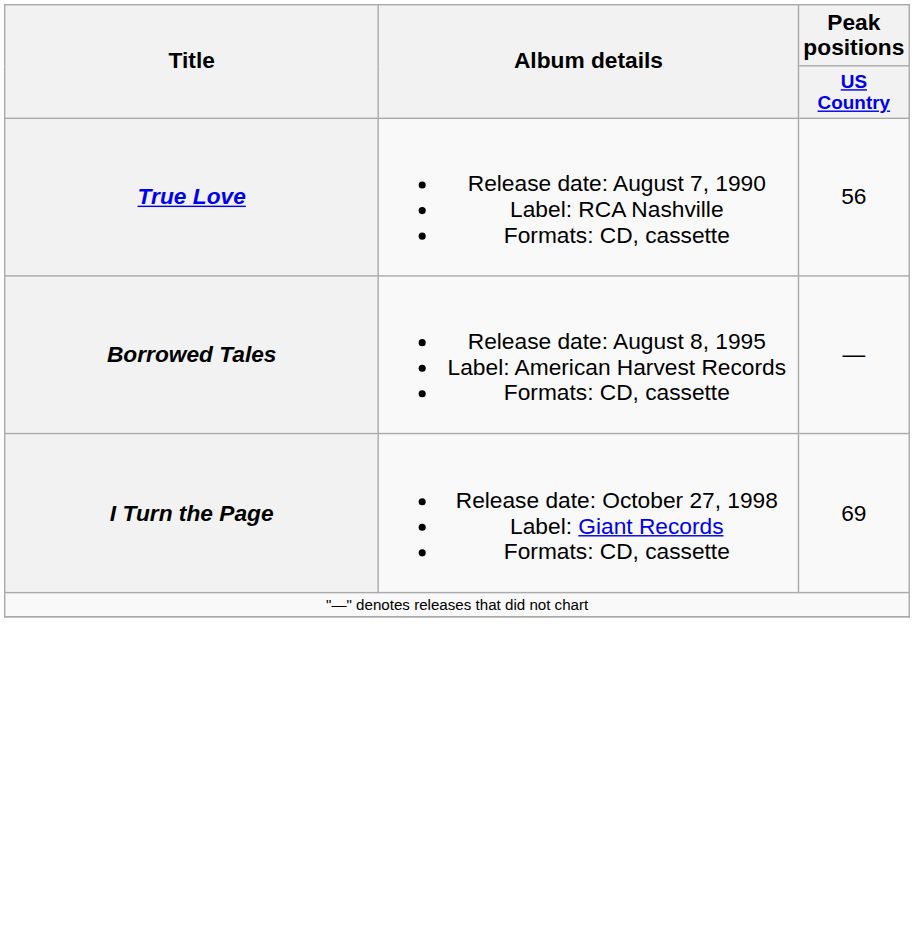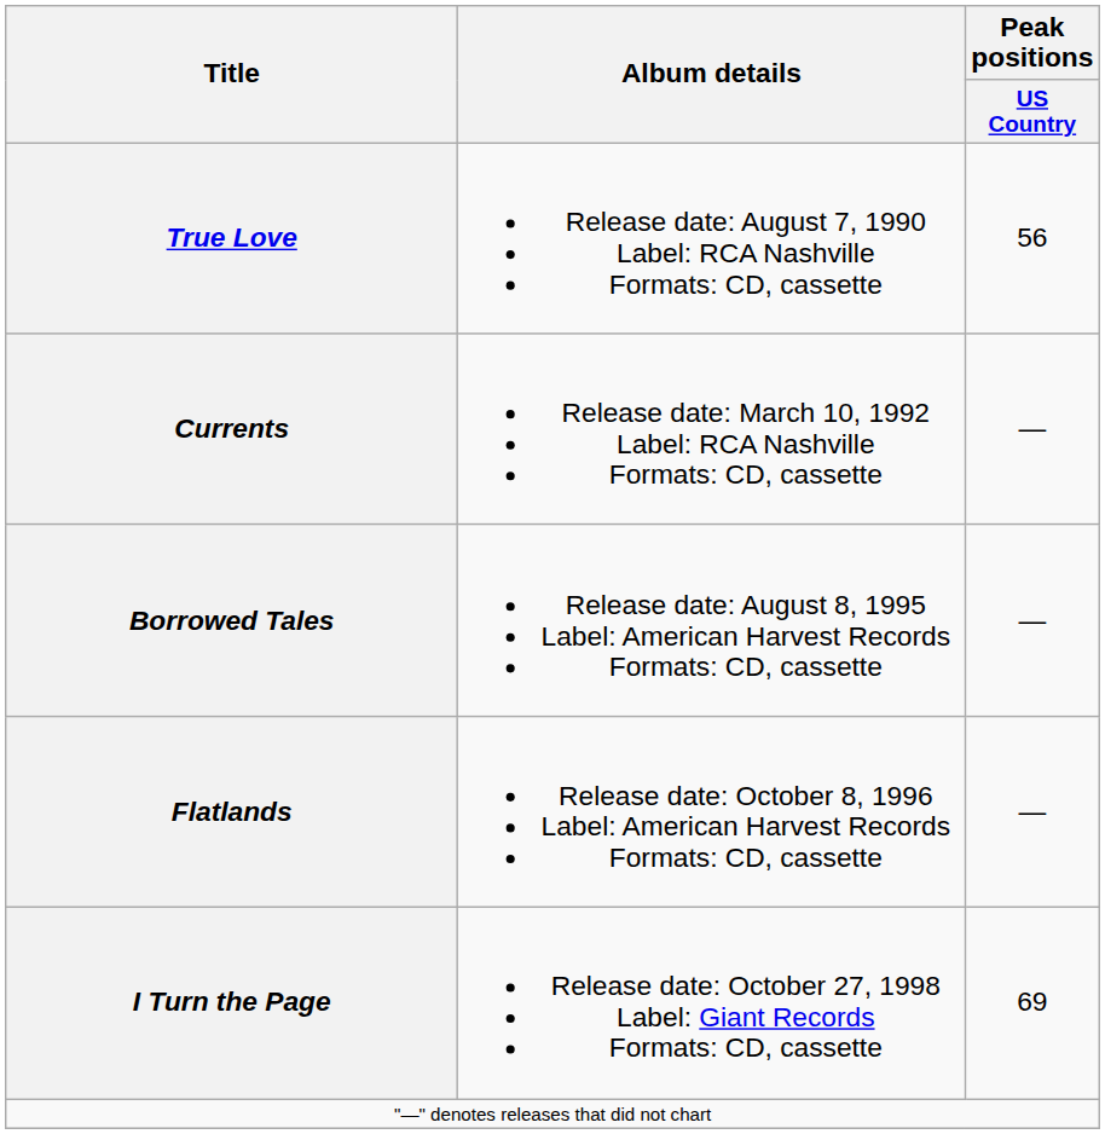 <table class="wikitable plainrowheaders" style="text-align:center;">
 <tr>
 <th rowspan="2" style="width:16em;">Title</th>
 <th rowspan="2" style="width:18em;">Album details</th>
 <th colspan="1">Peak<br>positions</th>
 </tr>
 <tr style="font-size:smaller;">
 <th width="65"><a href='#'>US Country</a><br></th>
 </tr>
 <tr>
 <th scope="row"><em><a href='#'>True Love</a></em></th>
 <td><br><ul><li>Release date: August 7, 1990</li><li>Label: RCA Nashville</li><li>Formats: CD, cassette</li></ul></td>
 <td>56</td>
 </tr>
 <tr>
+<th scope="row"><em>Currents</em></th>
+<td><br><ul><li>Release date: March 10, 1992</li><li>Label: RCA Nashville</li><li>Formats: CD, cassette</li></ul></td>
+<td>—</td>
+</tr>
+<tr>
 <th scope="row"><em>Borrowed Tales</em></th>
 <td><br><ul><li>Release date: August 8, 1995</li><li>Label: American Harvest Records</li><li>Formats: CD, cassette</li></ul></td>
+<td>—</td>
+</tr>
+<tr>
+<th scope="row"><em>Flatlands</em></th>
+<td><br><ul><li>Release date: October 8, 1996</li><li>Label: American Harvest Records</li><li>Formats: CD, cassette</li></ul></td>
 <td>—</td>
 </tr>
 <tr>
 <th scope="row"><em>I Turn the Page</em></th>
 <td><br><ul><li>Release date: October 27, 1998</li><li>Label: <a href='#'>Giant Records</a></li><li>Formats: CD, cassette</li></ul></td>
 <td>69</td>
 </tr>
 <tr>
 <td colspan="3" style="font-size:8pt">"—" denotes releases that did not chart</td>
 </tr>
 <tr>
 </tr>
 </table>
